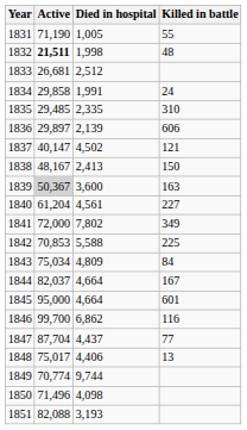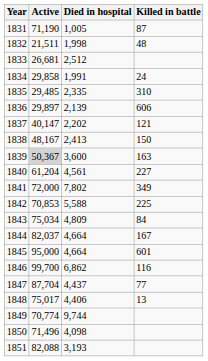 <table class="wikitable">
 <tr>
 <th>Year</th>
 <th>Active</th>
 <th>Died in hospital</th>
 <th>Killed in battle</th>
 </tr>
 <tr>
 <td>1831</td>
 <td>71,190</td>
 <td>1,005</td>
-<td>55</td>
+<td>87</td>
 </tr>
 <tr>
 <td>1832</td>
-<td><strong>21,511</strong></td>
+<td>21,511</td>
 <td>1,998</td>
 <td>48</td>
 </tr>
 <tr>
 <td>1833</td>
 <td>26,681</td>
 <td>2,512</td>
 <td></td>
 </tr>
 <tr>
 <td>1834</td>
 <td>29,858</td>
 <td>1,991</td>
 <td>24</td>
 </tr>
 <tr>
 <td>1835</td>
 <td>29,485</td>
 <td>2,335</td>
 <td>310</td>
 </tr>
 <tr>
 <td>1836</td>
 <td>29,897</td>
 <td>2,139</td>
 <td>606</td>
 </tr>
 <tr>
 <td>1837</td>
 <td>40,147</td>
-<td>4,502</td>
+<td>2,202</td>
 <td>121</td>
 </tr>
 <tr>
 <td>1838</td>
 <td>48,167</td>
 <td>2,413</td>
 <td>150</td>
 </tr>
 <tr>
 <td>1839</td>
 <td style="background: lightgrey;">50,367</td>
 <td>3,600</td>
 <td>163</td>
 </tr>
 <tr>
 <td>1840</td>
 <td>61,204</td>
 <td>4,561</td>
 <td>227</td>
 </tr>
 <tr>
 <td>1841</td>
 <td>72,000</td>
 <td>7,802</td>
 <td>349</td>
 </tr>
 <tr>
 <td>1842</td>
 <td>70,853</td>
 <td>5,588</td>
 <td>225</td>
 </tr>
 <tr>
 <td>1843</td>
 <td>75,034</td>
 <td>4,809</td>
 <td>84</td>
 </tr>
 <tr>
 <td>1844</td>
 <td>82,037</td>
 <td>4,664</td>
 <td>167</td>
 </tr>
 <tr>
 <td>1845</td>
 <td>95,000</td>
 <td>4,664</td>
 <td>601</td>
 </tr>
 <tr>
 <td>1846</td>
 <td>99,700</td>
 <td>6,862</td>
 <td>116</td>
 </tr>
 <tr>
 <td>1847</td>
 <td>87,704</td>
 <td>4,437</td>
 <td>77</td>
 </tr>
 <tr>
 <td>1848</td>
 <td>75,017</td>
 <td>4,406</td>
 <td>13</td>
 </tr>
 <tr>
 <td>1849</td>
 <td>70,774</td>
 <td>9,744</td>
 <td></td>
 </tr>
 <tr>
 <td>1850</td>
 <td>71,496</td>
 <td>4,098</td>
 <td></td>
 </tr>
 <tr>
 <td>1851</td>
 <td>82,088</td>
 <td>3,193</td>
 <td></td>
 </tr>
 </table>
